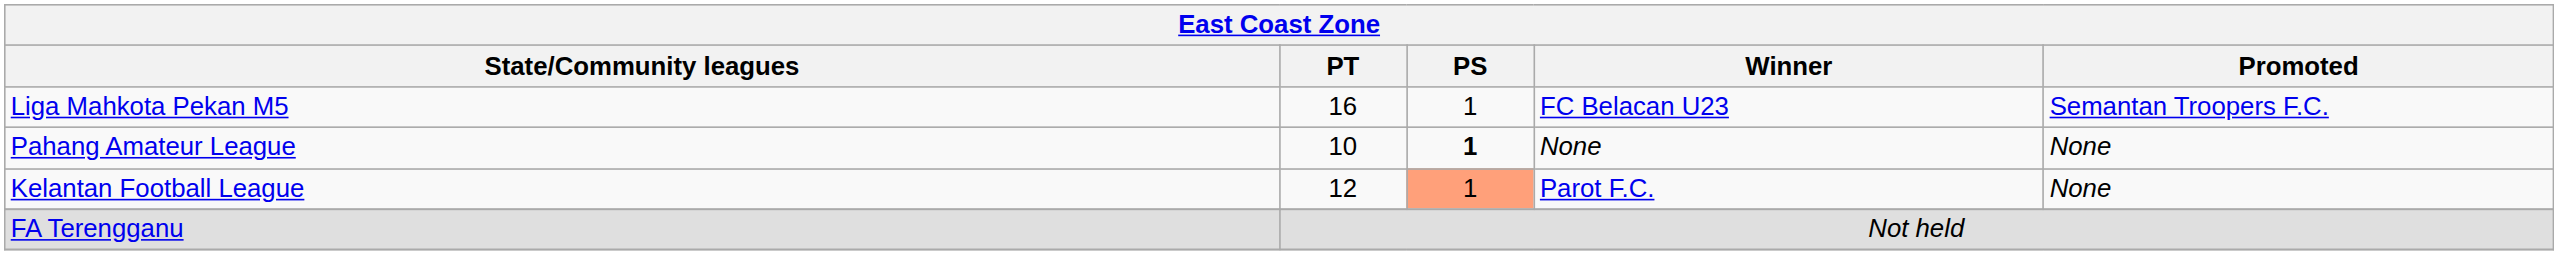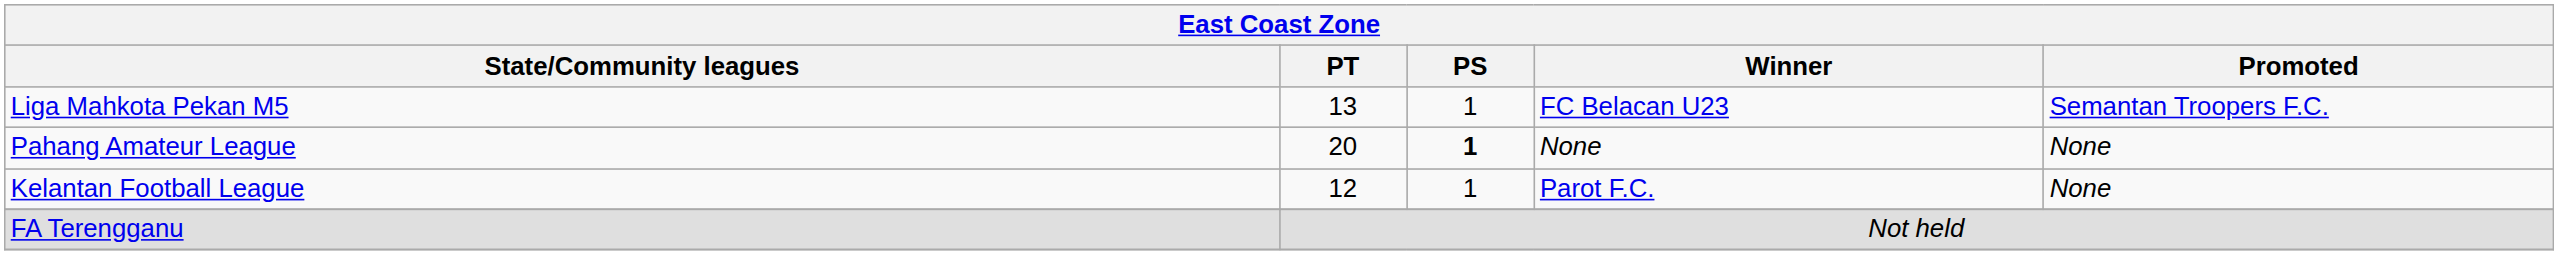 <table class="wikitable sortable" style="width:100%;">
 <tr>
 <th colspan="5"><strong><a href='#'>East Coast Zone</a></strong></th>
 </tr>
 <tr>
 <th style="width:50%;">State/Community leagues</th>
 <th style="width:5%;">PT</th>
 <th style="width:5%;">PS</th>
 <th style="width:20%;">Winner</th>
 <th style="width:25%;">Promoted</th>
 </tr>
 <tr>
 <td> <a href='#'>Liga Mahkota Pekan M5</a></td>
-<td style="text-align:center">16</td>
+<td style="text-align:center">13</td>
 <td style="text-align:center">1</td>
 <td><a href='#'>FC Belacan U23</a></td>
 <td><a href='#'>Semantan Troopers F.C.</a></td>
 </tr>
 <tr>
 <td> <a href='#'>Pahang Amateur League</a></td>
-<td style="text-align:center">10</td>
+<td style="text-align:center">20</td>
 <td style="text-align:center"><strong>1</strong></td>
 <td><em>None</em></td>
 <td><em>None</em></td>
 </tr>
 <tr>
 <td> <a href='#'>Kelantan Football League</a></td>
 <td style="text-align:center">12</td>
-<td style="background: lightsalmon; text-align:center">1</td>
+<td style="text-align:center">1</td>
 <td><a href='#'>Parot F.C.</a></td>
 <td><em>None</em></td>
 </tr>
 <tr>
 </tr>
 <tr bgcolor="#DFDFDF">
 <td> <a href='#'>FA Terengganu</a></td>
 <td colspan="4" align="center"><em>Not held</em></td>
 </tr>
 <tr>
 </tr>
 </table>
